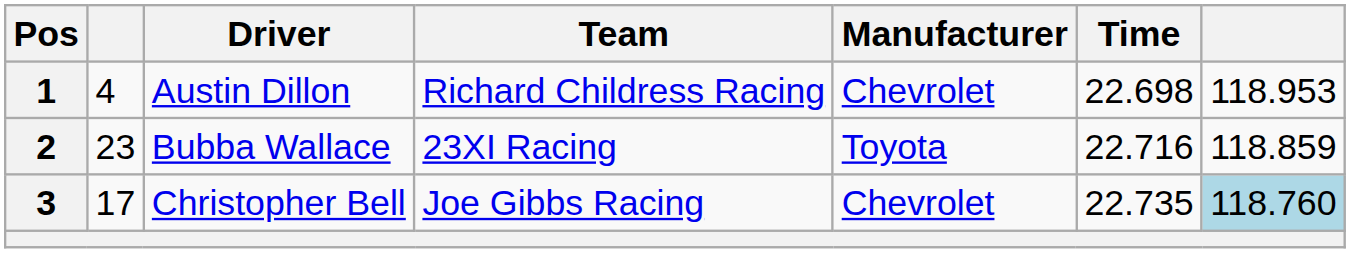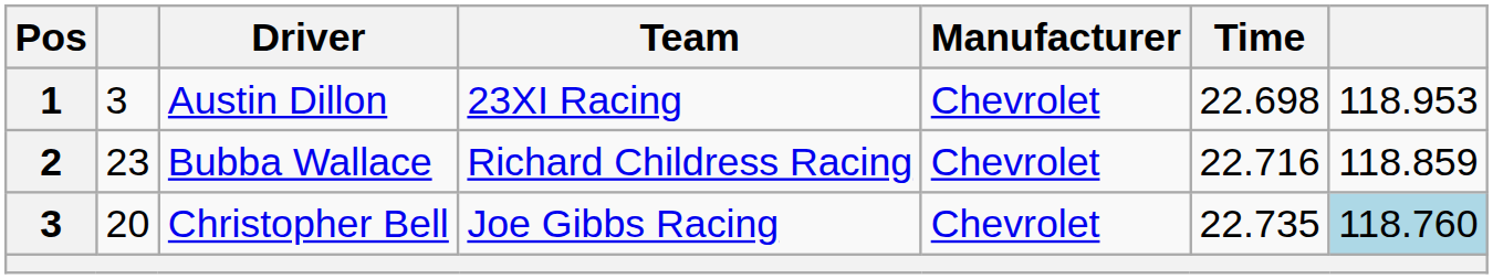 <table class="wikitable" style="font-size:95%">
 <tr>
 <th>Pos</th>
 <th></th>
 <th>Driver</th>
 <th>Team</th>
 <th>Manufacturer</th>
 <th>Time</th>
 <th></th>
 </tr>
 <tr>
 <th>1</th>
-<td>4</td>
+<td>3</td>
 <td><a href='#'>Austin Dillon</a></td>
-<td><a href='#'>Richard Childress Racing</a></td>
+<td><a href='#'>23XI Racing</a></td>
 <td><a href='#'>Chevrolet</a></td>
 <td>22.698</td>
 <td>118.953</td>
 </tr>
 <tr>
 <th>2</th>
 <td>23</td>
 <td><a href='#'>Bubba Wallace</a></td>
-<td><a href='#'>23XI Racing</a></td>
-<td><a href='#'>Toyota</a></td>
+<td><a href='#'>Richard Childress Racing</a></td>
+<td><a href='#'>Chevrolet</a></td>
 <td>22.716</td>
 <td>118.859</td>
 </tr>
 <tr>
 <th>3</th>
-<td>17</td>
+<td>20</td>
 <td><a href='#'>Christopher Bell</a></td>
 <td><a href='#'>Joe Gibbs Racing</a></td>
 <td><a href='#'>Chevrolet</a></td>
 <td>22.735</td>
 <td style="background: lightblue;">118.760</td>
 </tr>
 <tr>
 <th colspan="7"></th>
 </tr>
 </table>
